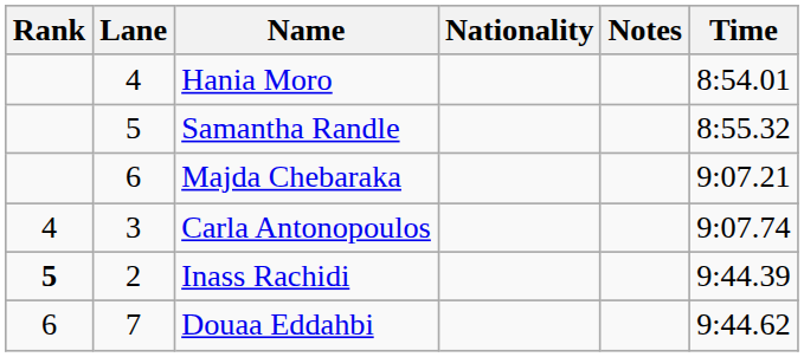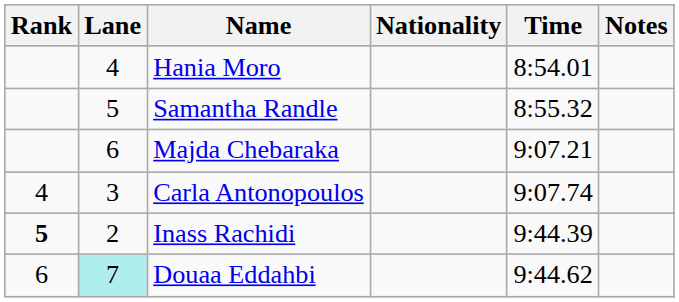 <table class="wikitable sortable" style="text-align:center">
 <tr>
 <th>Rank</th>
 <th>Lane</th>
 <th>Name</th>
 <th>Nationality</th>
+<th>Time</th>
 <th>Notes</th>
-<th>Time</th>
 </tr>
 <tr>
 <td></td>
 <td>4</td>
 <td align=left><a href='#'>Hania Moro</a></td>
 <td align=left></td>
+<td>8:54.01</td>
 <td></td>
-<td>8:54.01</td>
 </tr>
 <tr>
 <td></td>
 <td>5</td>
 <td align=left><a href='#'>Samantha Randle</a></td>
 <td align=left></td>
+<td>8:55.32</td>
 <td></td>
-<td>8:55.32</td>
 </tr>
 <tr>
 <td></td>
 <td>6</td>
 <td align=left><a href='#'>Majda Chebaraka</a></td>
 <td align=left></td>
+<td>9:07.21</td>
 <td></td>
-<td>9:07.21</td>
 </tr>
 <tr>
 <td>4</td>
 <td>3</td>
 <td align=left><a href='#'>Carla Antonopoulos</a></td>
 <td align=left></td>
+<td>9:07.74</td>
 <td></td>
-<td>9:07.74</td>
 </tr>
 <tr>
 <td><strong>5</strong></td>
 <td>2</td>
 <td align=left><a href='#'>Inass Rachidi</a></td>
 <td align=left></td>
+<td>9:44.39</td>
 <td></td>
-<td>9:44.39</td>
 </tr>
 <tr>
 <td>6</td>
-<td>7</td>
+<td style="background: paleturquoise;">7</td>
 <td align=left><a href='#'>Douaa Eddahbi</a></td>
 <td align=left></td>
+<td>9:44.62</td>
 <td></td>
-<td>9:44.62</td>
 </tr>
 </table>
